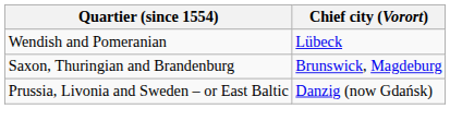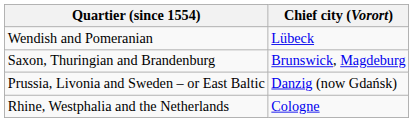 <table class="wikitable floatleft">
 <tr>
 <th>Quartier (since 1554)</th>
 <th>Chief city (<em>Vorort</em>)</th>
 </tr>
 <tr>
 <td>Wendish and Pomeranian</td>
 <td><a href='#'>Lübeck</a></td>
 </tr>
 <tr>
 <td>Saxon, Thuringian and Brandenburg</td>
 <td><a href='#'>Brunswick</a>, <a href='#'>Magdeburg</a></td>
 </tr>
 <tr>
 <td>Prussia, Livonia and Sweden – or East Baltic</td>
 <td><a href='#'>Danzig</a> (now Gdańsk)</td>
 </tr>
+<tr>
+<td>Rhine, Westphalia and the Netherlands</td>
+<td><a href='#'>Cologne</a></td>
+</tr>
 </table>
